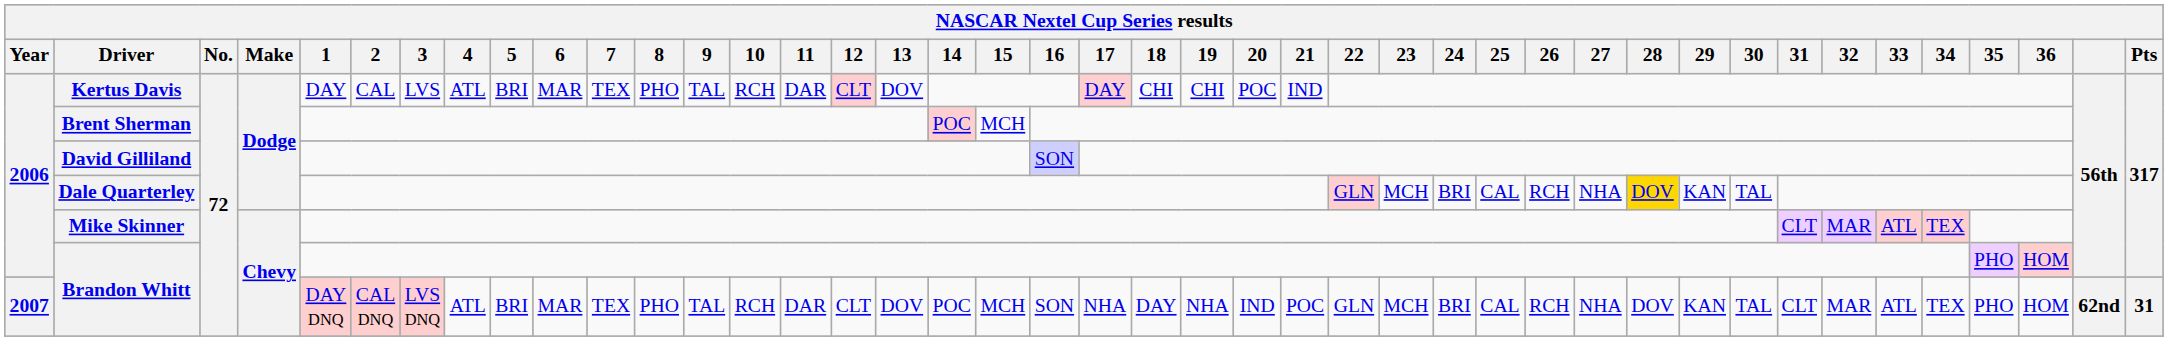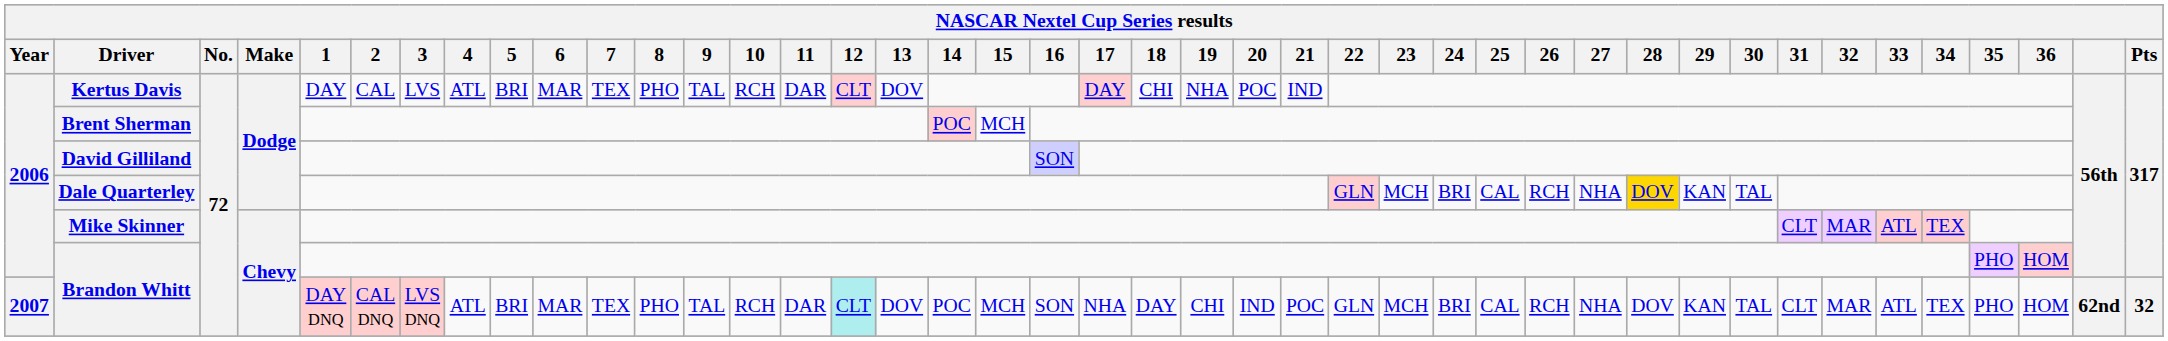 <table class="wikitable" style="text-align:center; font-size:75%">
 <tr>
 <th colspan=45><a href='#'>NASCAR Nextel Cup Series</a> results</th>
 </tr>
 <tr>
 <th>Year</th>
 <th>Driver</th>
 <th>No.</th>
 <th>Make</th>
 <th>1</th>
 <th>2</th>
 <th>3</th>
 <th>4</th>
 <th>5</th>
 <th>6</th>
 <th>7</th>
 <th>8</th>
 <th>9</th>
 <th>10</th>
 <th>11</th>
 <th>12</th>
 <th>13</th>
 <th>14</th>
 <th>15</th>
 <th>16</th>
 <th>17</th>
 <th>18</th>
 <th>19</th>
 <th>20</th>
 <th>21</th>
 <th>22</th>
 <th>23</th>
 <th>24</th>
 <th>25</th>
 <th>26</th>
 <th>27</th>
 <th>28</th>
 <th>29</th>
 <th>30</th>
 <th>31</th>
 <th>32</th>
 <th>33</th>
 <th>34</th>
 <th>35</th>
 <th>36</th>
 <th></th>
 <th>Pts</th>
 </tr>
 <tr>
 <th rowspan=6><a href='#'>2006</a></th>
 <th><a href='#'>Kertus Davis</a></th>
 <th rowspan=7>72</th>
 <th rowspan=4><a href='#'>Dodge</a></th>
 <td><a href='#'>DAY</a></td>
 <td><a href='#'>CAL</a></td>
 <td><a href='#'>LVS</a></td>
 <td><a href='#'>ATL</a></td>
 <td><a href='#'>BRI</a></td>
 <td><a href='#'>MAR</a></td>
 <td><a href='#'>TEX</a></td>
 <td><a href='#'>PHO</a></td>
 <td><a href='#'>TAL</a></td>
 <td><a href='#'>RCH</a></td>
 <td><a href='#'>DAR</a></td>
 <td style="background:#FFCFCF;"><a href='#'>CLT</a><br></td>
 <td><a href='#'>DOV</a></td>
 <td colspan=3></td>
 <td style="background:#FFCFCF;"><a href='#'>DAY</a><br></td>
 <td><a href='#'>CHI</a></td>
-<td><a href='#'>CHI</a></td>
+<td><a href='#'>NHA</a></td>
 <td><a href='#'>POC</a></td>
 <td><a href='#'>IND</a></td>
 <td colspan=15></td>
 <th rowspan=6>56th</th>
 <th rowspan=6>317</th>
 </tr>
 <tr>
 <th><a href='#'>Brent Sherman</a></th>
 <td colspan=13></td>
 <td style="background:#FFCFCF;"><a href='#'>POC</a><br></td>
 <td><a href='#'>MCH</a></td>
 <td colspan=21></td>
 </tr>
 <tr>
 <th><a href='#'>David Gilliland</a></th>
 <td colspan=15></td>
 <td style="background:#CFCFFF;"><a href='#'>SON</a><br></td>
 <td colspan=20></td>
 </tr>
 <tr>
 <th><a href='#'>Dale Quarterley</a></th>
 <td colspan=21></td>
 <td style="background:#FFCFCF;"><a href='#'>GLN</a><br></td>
 <td><a href='#'>MCH</a></td>
 <td><a href='#'>BRI</a></td>
 <td><a href='#'>CAL</a></td>
 <td><a href='#'>RCH</a></td>
 <td><a href='#'>NHA</a></td>
 <td style="background: gold;"><a href='#'>DOV</a></td>
 <td><a href='#'>KAN</a></td>
 <td><a href='#'>TAL</a></td>
 <td colspan=6></td>
 </tr>
 <tr>
 <th><a href='#'>Mike Skinner</a></th>
 <th rowspan=3><a href='#'>Chevy</a></th>
 <td colspan=30></td>
 <td style="background:#EFCFFF;"><a href='#'>CLT</a><br></td>
 <td style="background:#EFCFFF;"><a href='#'>MAR</a><br></td>
 <td style="background:#FFCFCF;"><a href='#'>ATL</a><br></td>
 <td style="background:#FFCFCF;"><a href='#'>TEX</a><br></td>
 <td colspan=2></td>
 </tr>
 <tr>
 <th rowspan=2><a href='#'>Brandon Whitt</a></th>
 <td colspan=34></td>
 <td style="background:#EFCFFF;"><a href='#'>PHO</a><br></td>
 <td style="background:#FFCFCF;"><a href='#'>HOM</a><br></td>
 </tr>
 <tr>
 <th><a href='#'>2007</a></th>
 <td style="background:#FFCFCF;"><a href='#'>DAY</a><br><small>DNQ</small></td>
 <td style="background:#FFCFCF;"><a href='#'>CAL</a><br><small>DNQ</small></td>
 <td style="background:#FFCFCF;"><a href='#'>LVS</a><br><small>DNQ</small></td>
 <td><a href='#'>ATL</a></td>
 <td><a href='#'>BRI</a></td>
 <td><a href='#'>MAR</a></td>
 <td><a href='#'>TEX</a></td>
 <td><a href='#'>PHO</a></td>
 <td><a href='#'>TAL</a></td>
 <td><a href='#'>RCH</a></td>
 <td><a href='#'>DAR</a></td>
-<td><a href='#'>CLT</a></td>
+<td style="background: paleturquoise;"><a href='#'>CLT</a></td>
 <td><a href='#'>DOV</a></td>
 <td><a href='#'>POC</a></td>
 <td><a href='#'>MCH</a></td>
 <td><a href='#'>SON</a></td>
 <td><a href='#'>NHA</a></td>
 <td><a href='#'>DAY</a></td>
-<td><a href='#'>NHA</a></td>
+<td><a href='#'>CHI</a></td>
 <td><a href='#'>IND</a></td>
 <td><a href='#'>POC</a></td>
 <td><a href='#'>GLN</a></td>
 <td><a href='#'>MCH</a></td>
 <td><a href='#'>BRI</a></td>
 <td><a href='#'>CAL</a></td>
 <td><a href='#'>RCH</a></td>
 <td><a href='#'>NHA</a></td>
 <td><a href='#'>DOV</a></td>
 <td><a href='#'>KAN</a></td>
 <td><a href='#'>TAL</a></td>
 <td><a href='#'>CLT</a></td>
 <td><a href='#'>MAR</a></td>
 <td><a href='#'>ATL</a></td>
 <td><a href='#'>TEX</a></td>
 <td><a href='#'>PHO</a></td>
 <td><a href='#'>HOM</a></td>
 <th>62nd</th>
-<th>31</th>
+<th>32</th>
 </tr>
 </table>
